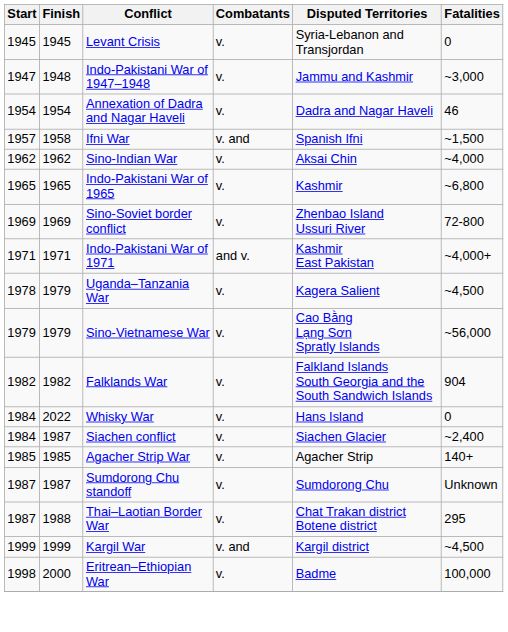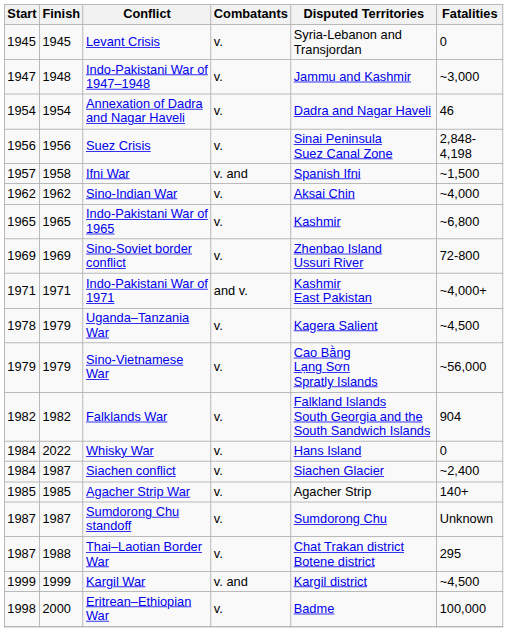 <table class="sortable wikitable" width=100%>
 <tr>
 <th>Start</th>
 <th>Finish</th>
 <th>Conflict</th>
 <th>Combatants</th>
 <th>Disputed Territories</th>
 <th>Fatalities</th>
 </tr>
 <tr>
 <td>1945</td>
 <td>1945</td>
 <td><a href='#'>Levant Crisis</a></td>
 <td> v. </td>
 <td>Syria-Lebanon and Transjordan</td>
 <td>0</td>
 </tr>
 <tr>
 <td>1947</td>
 <td>1948</td>
 <td><a href='#'>Indo-Pakistani War of 1947–1948</a></td>
 <td> v. </td>
 <td><a href='#'>Jammu and Kashmir</a></td>
 <td>~3,000</td>
 </tr>
 <tr>
 <td>1954</td>
 <td>1954</td>
 <td><a href='#'>Annexation of Dadra and Nagar Haveli</a></td>
 <td> v. </td>
 <td><a href='#'>Dadra and Nagar Haveli</a></td>
 <td>46</td>
+</tr>
+<tr>
+<td>1956</td>
+<td>1956</td>
+<td><a href='#'>Suez Crisis</a></td>
+<td> v. </td>
+<td><a href='#'>Sinai Peninsula</a><br><a href='#'>Suez Canal Zone</a></td>
+<td>2,848-4,198</td>
 </tr>
 <tr>
 <td>1957</td>
 <td>1958</td>
 <td><a href='#'>Ifni War</a></td>
 <td> v.  and </td>
 <td><a href='#'>Spanish Ifni</a></td>
 <td>~1,500</td>
 </tr>
 <tr>
 <td>1962</td>
 <td>1962</td>
 <td><a href='#'>Sino-Indian War</a></td>
 <td> v. </td>
 <td><a href='#'>Aksai Chin</a></td>
 <td>~4,000</td>
 </tr>
 <tr>
 <td>1965</td>
 <td>1965</td>
 <td><a href='#'>Indo-Pakistani War of 1965</a></td>
 <td> v. </td>
 <td><a href='#'>Kashmir</a></td>
 <td>~6,800</td>
 </tr>
 <tr>
 <td>1969</td>
 <td>1969</td>
 <td><a href='#'>Sino-Soviet border conflict</a></td>
 <td> v. </td>
 <td><a href='#'>Zhenbao Island</a><br><a href='#'>Ussuri River</a></td>
 <td>72-800</td>
 </tr>
 <tr>
 <td>1971</td>
 <td>1971</td>
 <td><a href='#'>Indo-Pakistani War of 1971</a></td>
 <td> and  v. </td>
 <td><a href='#'>Kashmir</a><br><a href='#'>East Pakistan</a></td>
 <td>~4,000+</td>
 </tr>
 <tr>
 <td>1978</td>
 <td>1979</td>
 <td><a href='#'>Uganda–Tanzania War</a></td>
 <td> v. </td>
 <td><a href='#'>Kagera Salient</a></td>
 <td>~4,500</td>
 </tr>
 <tr>
 <td>1979</td>
 <td>1979</td>
 <td><a href='#'>Sino-Vietnamese War</a></td>
 <td> v. </td>
 <td><a href='#'>Cao Bằng</a><br><a href='#'>Lạng Sơn</a><br><a href='#'>Spratly Islands</a></td>
 <td>~56,000</td>
 </tr>
 <tr>
 <td>1982</td>
 <td>1982</td>
 <td><a href='#'>Falklands War</a></td>
 <td> v. </td>
 <td><a href='#'>Falkland Islands</a><br><a href='#'>South Georgia and the South Sandwich Islands</a></td>
 <td>904</td>
 </tr>
 <tr>
 <td>1984</td>
 <td>2022</td>
 <td><a href='#'>Whisky War</a></td>
 <td> v. </td>
 <td><a href='#'>Hans Island</a></td>
 <td>0</td>
 </tr>
 <tr>
 <td>1984</td>
 <td>1987</td>
 <td><a href='#'>Siachen conflict</a></td>
 <td> v. </td>
 <td><a href='#'>Siachen Glacier</a></td>
 <td>~2,400</td>
 </tr>
 <tr>
 <td>1985</td>
 <td>1985</td>
 <td><a href='#'>Agacher Strip War</a></td>
 <td> v. </td>
 <td>Agacher Strip</td>
 <td>140+</td>
 </tr>
 <tr>
 <td>1987</td>
 <td>1987</td>
 <td><a href='#'>Sumdorong Chu standoff</a></td>
 <td> v. </td>
 <td><a href='#'>Sumdorong Chu</a></td>
 <td>Unknown</td>
 </tr>
 <tr>
 <td>1987</td>
 <td>1988</td>
 <td><a href='#'>Thai–Laotian Border War</a></td>
 <td> v. </td>
 <td><a href='#'>Chat Trakan district</a><br><a href='#'>Botene district</a></td>
 <td>295</td>
 </tr>
 <tr>
 <td>1999</td>
 <td>1999</td>
 <td><a href='#'>Kargil War</a></td>
 <td> v.  and </td>
 <td><a href='#'>Kargil district</a></td>
 <td>~4,500</td>
 </tr>
 <tr>
 <td>1998</td>
 <td>2000</td>
 <td><a href='#'>Eritrean–Ethiopian War</a></td>
 <td> v. </td>
 <td><a href='#'>Badme</a></td>
 <td>100,000</td>
 </tr>
 <tr>
 </tr>
 </table>
